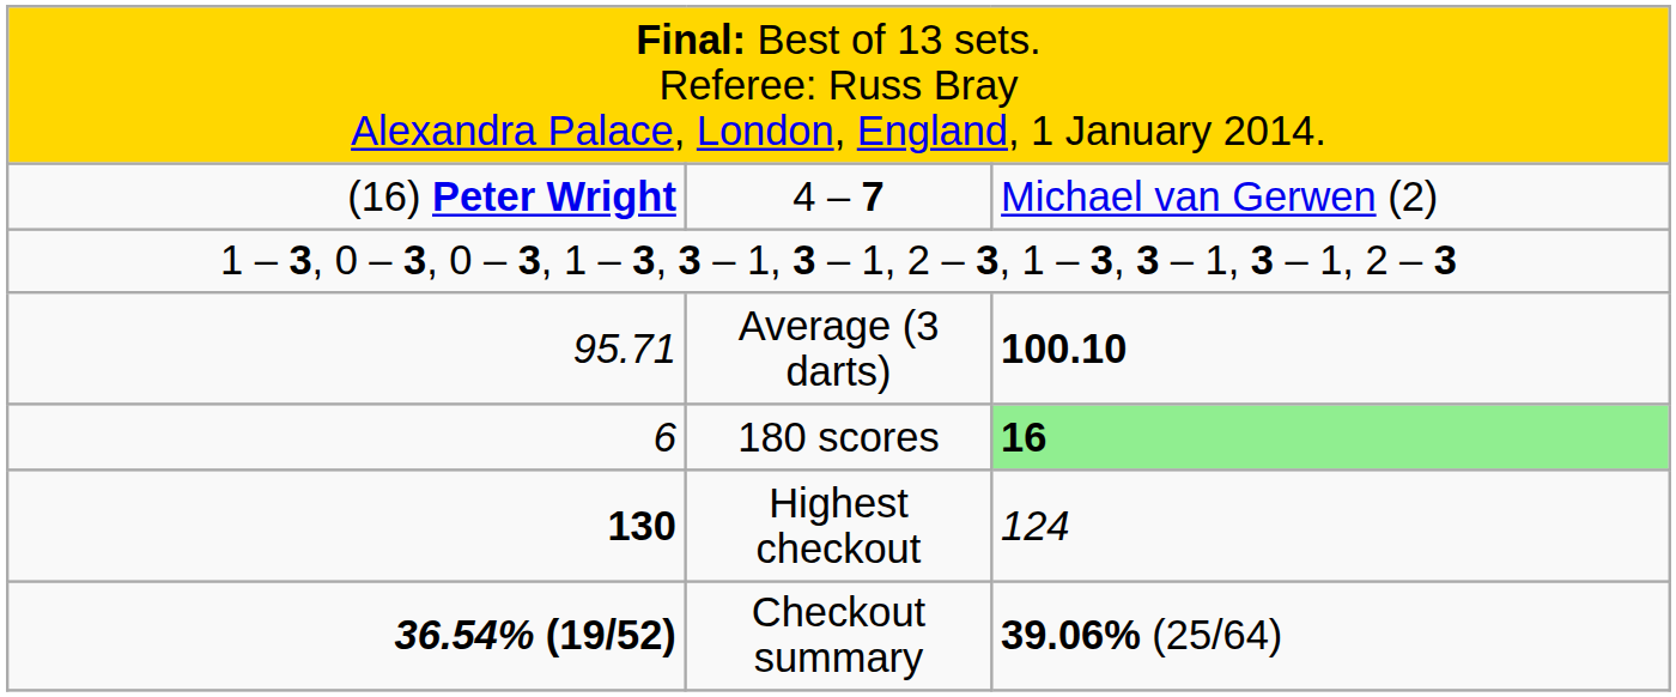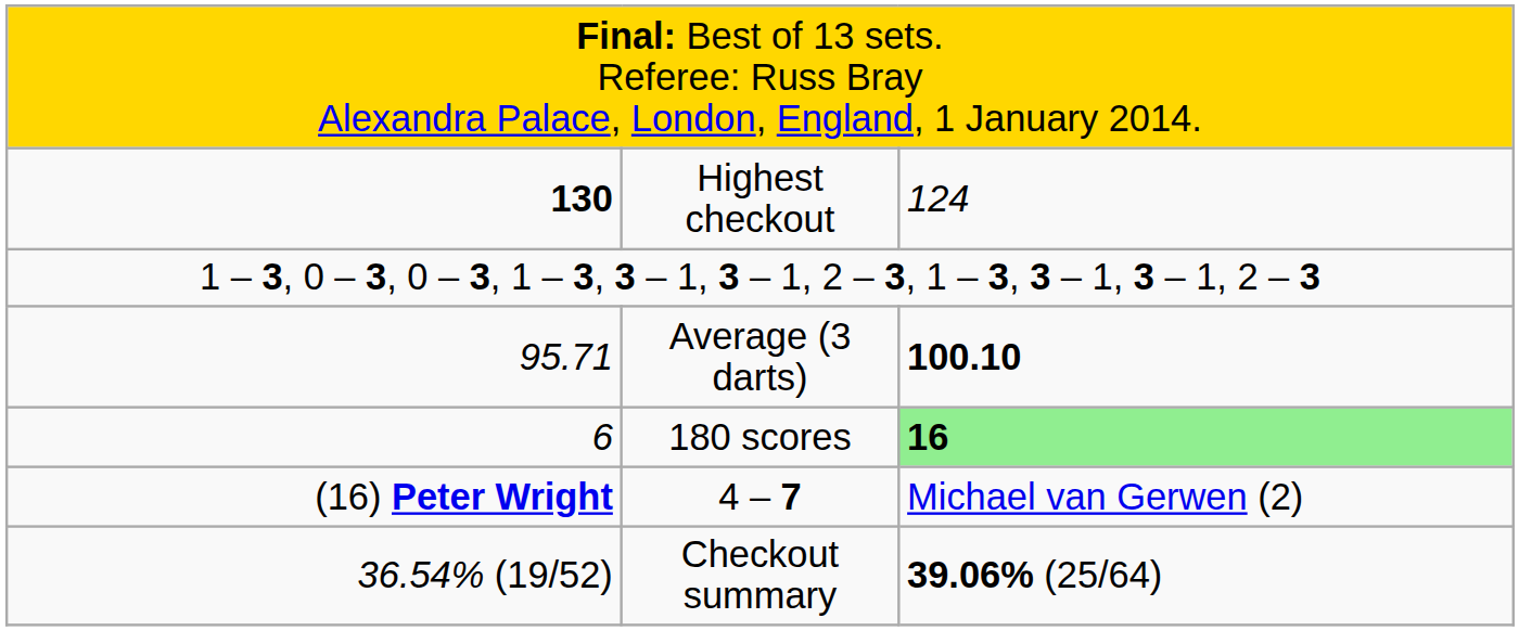 <table class="wikitable" style="font-size: 90%; margin: 1em auto 1em auto;">
 <tr>
 <td colspan="3" align="center" bgcolor="#ffd700"><strong>Final:</strong> Best of 13 sets. <br> Referee:  Russ Bray <br><a href='#'>Alexandra Palace</a>, <a href='#'>London</a>, <a href='#'>England</a>, 1 January 2014.</td>
 </tr>
 <tr>
-<td width="230" align="right">(16) <strong><a href='#'>Peter Wright</a></strong> </td>
-<td width="100" align="center">4 – <strong>7</strong></td>
-<td width="230"> <a href='#'>Michael van Gerwen</a> (2)</td>
+<td align="right"><strong>130</strong></td>
+<td align="center">Highest checkout</td>
+<td><em>124</em></td>
 </tr>
 <tr>
 <td colspan="3" align="center" style="font-size: 100%">1 – <strong>3</strong>, 0 – <strong>3</strong>, 0 – <strong>3</strong>, 1 – <strong>3</strong>, <strong>3</strong> – 1, <strong>3</strong> – 1, 2 – <strong>3</strong>, 1 – <strong>3</strong>, <strong>3</strong> – 1, <strong>3</strong> – 1, 2 – <strong>3</strong></td>
 </tr>
 <tr>
 <td align="right"><em>95.71</em></td>
 <td align="center">Average (3 darts)</td>
 <td><strong>100.10</strong></td>
 </tr>
 <tr>
 <td align="right"><em>6</em></td>
 <td align="center">180 scores</td>
 <td style="background: lightgreen;"><strong>16</strong></td>
 </tr>
 <tr>
-<td align="right"><strong>130</strong></td>
-<td align="center">Highest checkout</td>
-<td><em>124</em></td>
+<td width="230" align="right">(16) <strong><a href='#'>Peter Wright</a></strong> </td>
+<td width="100" align="center">4 – <strong>7</strong></td>
+<td width="230"> <a href='#'>Michael van Gerwen</a> (2)</td>
 </tr>
 <tr>
-<td align="right"><strong><em>36.54%</em> (19/52)</strong></td>
+<td align="right"><em>36.54%</em> (19/52)</td>
 <td align="center">Checkout summary</td>
 <td><strong>39.06%</strong> (25/64)</td>
 </tr>
 </table>
